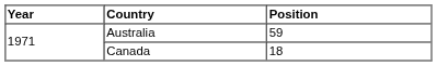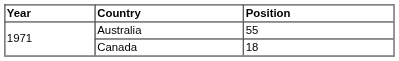 <table border="1" cellspacing="0" cellpadding="2" style="width:550px;">
 <tr>
 <th align="left">Year</th>
 <th align="left">Country</th>
 <th align="left">Position</th>
 </tr>
 <tr>
 <td align="left" rowspan="2">1971</td>
 <td align="left">Australia</td>
-<td align="left">59</td>
+<td align="left">55</td>
 </tr>
 <tr>
 <td align="left">Canada</td>
 <td align="left">18</td>
 </tr>
 </table>
